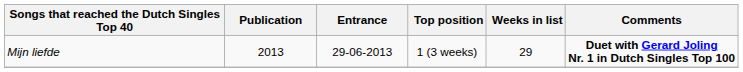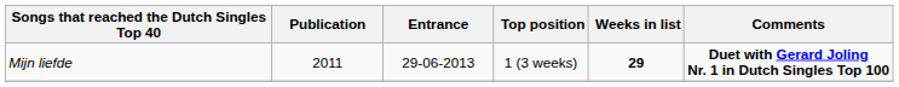 <table class="wikitable sortable" style="margin:0.5em 1em 0.5em 0; font-size: 85%; text-align:center;">
 <tr>
 <th width=250><strong>Songs that reached the Dutch Singles Top 40</strong></th>
 <th width="100"><strong>Publication</strong></th>
 <th width="100"><strong>Entrance</strong></th>
 <th><strong> Top position</strong></th>
 <th><strong> Weeks in list</strong></th>
 <th><strong>Comments</strong></th>
 </tr>
 <tr>
 <td align="left"><em>Mijn liefde</em></td>
-<td>2013</td>
+<td>2011</td>
 <td>29-06-2013</td>
 <td>1 (3 weeks)</td>
-<td>29</td>
+<td><strong>29</strong></td>
 <td><strong>Duet with <a href='#'>Gerard Joling</a><br>Nr. 1 in Dutch Singles Top 100</strong></td>
 </tr>
 <tr>
 </tr>
 </table>
